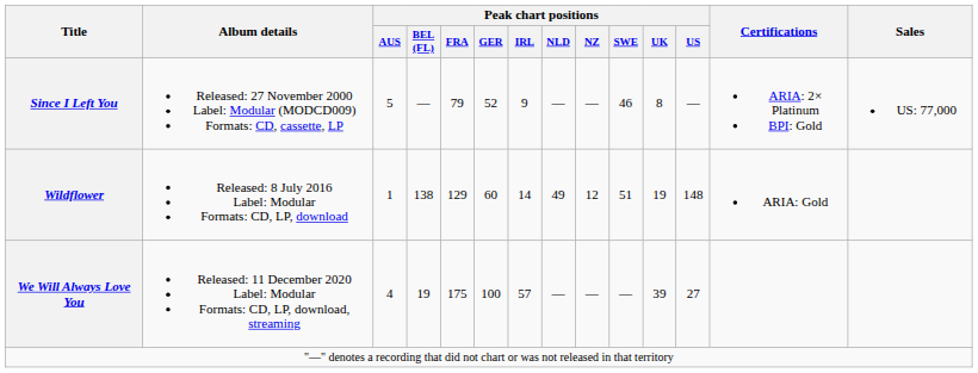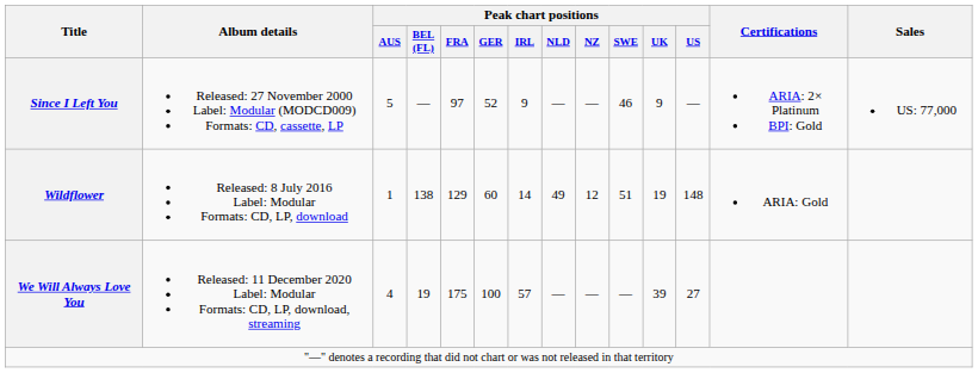 <table class="wikitable plainrowheaders" style="text-align:center;" border="1">
 <tr>
 <th scope="col" rowspan="2" style="width:10em;">Title</th>
 <th scope="col" rowspan="2" style="width:17em;">Album details</th>
 <th scope="col" colspan="10">Peak chart positions</th>
 <th scope="col" rowspan="2" style="width:10em;"><a href='#'>Certifications</a></th>
 <th scope="col" rowspan="2" style="width:9em;">Sales</th>
 </tr>
 <tr style="font-size:smaller;">
 <th scope="col" style="width:2.6em;"><a href='#'>AUS</a><br></th>
 <th scope="col" style="width:2.6em;"><a href='#'>BEL<br>(FL)</a><br></th>
 <th scope="col" style="width:2.6em;"><a href='#'>FRA</a><br></th>
 <th scope="col" style="width:2.6em;"><a href='#'>GER</a><br></th>
 <th scope="col" style="width:2.6em;"><a href='#'>IRL</a><br></th>
 <th scope="col" style="width:2.6em;"><a href='#'>NLD</a><br></th>
 <th scope="col" style="width:2.6em;"><a href='#'>NZ</a><br></th>
 <th scope="col" style="width:2.6em;"><a href='#'>SWE</a><br></th>
 <th scope="col" style="width:2.6em;"><a href='#'>UK</a><br></th>
 <th scope="col" style="width:2.6em;"><a href='#'>US</a><br></th>
 </tr>
 <tr>
 <th scope="row"><em><a href='#'>Since I Left You</a></em></th>
 <td><br><ul><li>Released: 27 November 2000</li><li>Label: <a href='#'>Modular</a> <span>(MODCD009)</span></li><li>Formats: <a href='#'>CD</a>, <a href='#'>cassette</a>, <a href='#'>LP</a></li></ul></td>
 <td>5</td>
 <td>—</td>
-<td>79</td>
+<td>97</td>
 <td>52</td>
 <td>9</td>
 <td>—</td>
 <td>—</td>
 <td>46</td>
-<td>8</td>
+<td>9</td>
 <td>—</td>
 <td><br><ul><li><a href='#'>ARIA</a>: 2× Platinum</li><li><a href='#'>BPI</a>: Gold</li></ul></td>
 <td><br><ul><li>US: 77,000</li></ul></td>
 </tr>
 <tr>
 <th scope="row"><em><a href='#'>Wildflower</a></em></th>
 <td><br><ul><li>Released: 8 July 2016</li><li>Label: Modular</li><li>Formats: CD, LP, <a href='#'>download</a></li></ul></td>
 <td>1</td>
 <td>138</td>
 <td>129</td>
 <td>60</td>
 <td>14</td>
 <td>49</td>
 <td>12</td>
 <td>51</td>
 <td>19</td>
 <td>148<br></td>
 <td><br><ul><li>ARIA: Gold</li></ul></td>
 <td></td>
 </tr>
 <tr>
 <th scope="row"><em><a href='#'>We Will Always Love You</a></em></th>
 <td><br><ul><li>Released: 11 December 2020</li><li>Label: Modular</li><li>Formats: CD, LP, download, <a href='#'>streaming</a></li></ul></td>
 <td>4</td>
 <td>19</td>
 <td>175</td>
 <td>100</td>
 <td>57</td>
 <td>—</td>
 <td>—</td>
 <td>—</td>
 <td>39</td>
 <td>27</td>
 <td></td>
 <td></td>
 </tr>
 <tr>
 <td colspan="15" style="font-size:90%">"—" denotes a recording that did not chart or was not released in that territory</td>
 </tr>
 </table>
